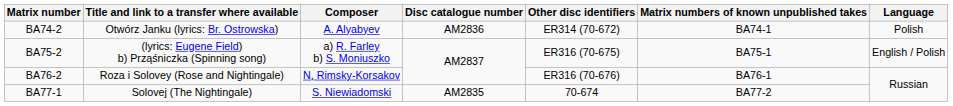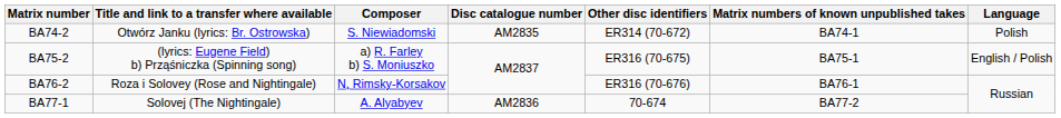 <table class="wikitable plainrowheaders" style="text-align:center;">
 <tr>
 <th rowspan="1">Matrix number</th>
 <th rowspan="1">Title and link to a transfer where available</th>
 <th>Composer</th>
 <th rowspan="1">Disc catalogue number</th>
 <th rowspan="1">Other disc identifiers</th>
 <th>Matrix numbers of known unpublished takes</th>
 <th>Language</th>
 </tr>
 <tr>
 <td>BA74-2</td>
 <td>Otwórz Janku (lyrics: <a href='#'>Br. Ostrowska</a>)</td>
-<td><a href='#'>A. Alyabyev</a></td>
-<td>AM2836</td>
+<td><a href='#'>S. Niewiadomski</a></td>
+<td>AM2835</td>
 <td>ER314 (70-672)</td>
 <td>BA74-1</td>
 <td>Polish</td>
 </tr>
 <tr>
 <td>BA75-2</td>
 <td> (lyrics: <a href='#'>Eugene Field</a>)<br>b) Prząśniczka (Spinning song)</td>
 <td>a) <a href='#'>R. Farley</a><br>b) <a href='#'>S. Moniuszko</a></td>
 <td rowspan="2">AM2837</td>
 <td>ER316 (70-675)</td>
 <td>BA75-1</td>
 <td>English / Polish</td>
 </tr>
 <tr>
 <td>BA76-2</td>
 <td>Roza i Solovey (Rose and Nightingale)</td>
 <td><a href='#'>N, Rimsky-Korsakov</a></td>
 <td>ER316 (70-676)</td>
 <td>BA76-1</td>
 <td rowspan="2">Russian</td>
 </tr>
 <tr>
 <td>BA77-1</td>
 <td>Solovej (The Nightingale)</td>
-<td><a href='#'>S. Niewiadomski</a></td>
-<td>AM2835</td>
+<td><a href='#'>A. Alyabyev</a></td>
+<td>AM2836</td>
 <td>70-674</td>
 <td>BA77-2</td>
 </tr>
 </table>
